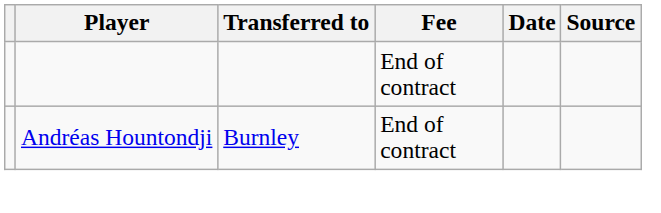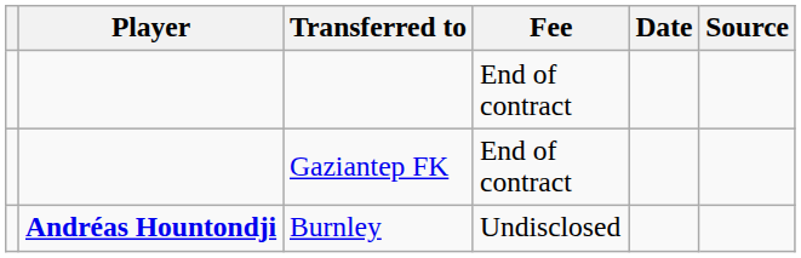 <table class="wikitable plainrowheaders sortable">
 <tr>
 <th></th>
 <th scope="col">Player</th>
 <th>Transferred to</th>
 <th style="width: 80px;">Fee</th>
 <th scope="col">Date</th>
 <th scope="col">Source</th>
 </tr>
 <tr>
 <td align="center"></td>
 <td></td>
 <td></td>
 <td>End of contract</td>
 <td></td>
 <td></td>
 </tr>
 <tr>
 <td align="center"></td>
-<td> <a href='#'>Andréas Hountondji</a></td>
-<td> <a href='#'>Burnley</a></td>
+<td></td>
+<td> <a href='#'>Gaziantep FK</a></td>
 <td>End of contract</td>
 <td></td>
 <td></td>
 </tr>
+<tr>
+<td align="center"></td>
+<td><strong> <a href='#'>Andréas Hountondji</a></strong></td>
+<td> <a href='#'>Burnley</a></td>
+<td>Undisclosed</td>
+<td></td>
+<td></td>
+</tr>
 </table>
